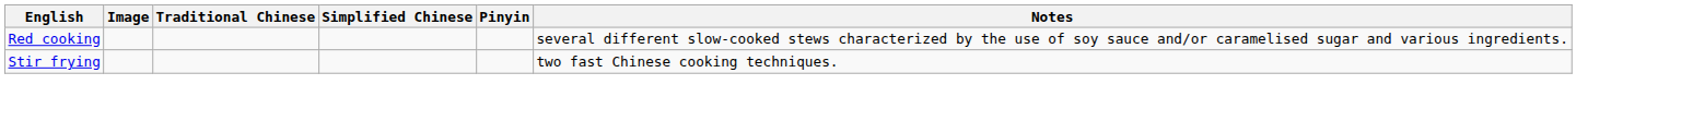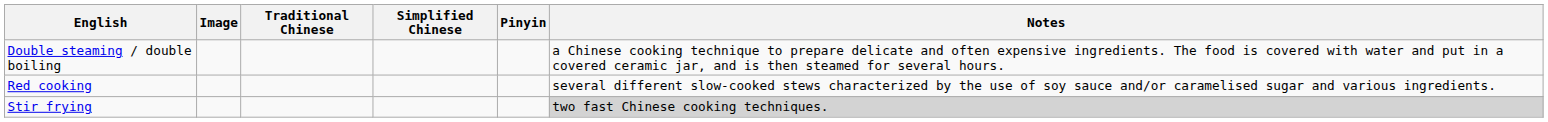 <table class="wikitable">
 <tr>
 <th>English</th>
 <th>Image</th>
 <th>Traditional Chinese</th>
 <th>Simplified Chinese</th>
 <th>Pinyin</th>
 <th>Notes</th>
+</tr>
+<tr>
+<td><a href='#'>Double steaming</a> / double boiling</td>
+<td></td>
+<td></td>
+<td></td>
+<td></td>
+<td>a Chinese cooking technique to prepare delicate and often expensive ingredients. The food is covered with water and put in a covered ceramic jar, and is then steamed for several hours.</td>
 </tr>
 <tr>
 <td><a href='#'>Red cooking</a></td>
 <td></td>
 <td></td>
 <td></td>
 <td></td>
 <td>several different slow-cooked stews characterized by the use of soy sauce and/or caramelised sugar and various ingredients.</td>
 </tr>
 <tr>
 <td><a href='#'>Stir frying</a></td>
 <td></td>
 <td></td>
 <td></td>
 <td></td>
-<td>two fast Chinese cooking techniques.</td>
+<td style="background: lightgrey;">two fast Chinese cooking techniques.</td>
 </tr>
 </table>
